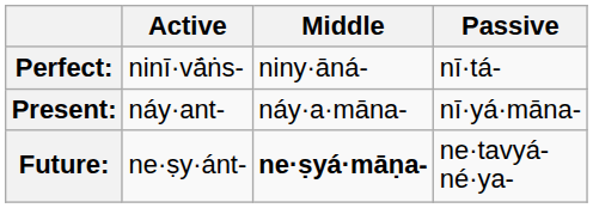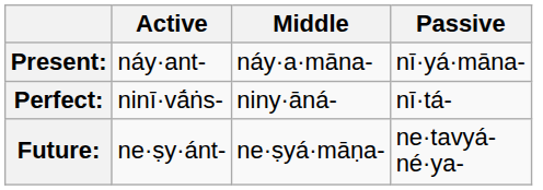 <table class="wikitable">
 <tr>
 <th></th>
 <th>Active</th>
 <th>Middle</th>
 <th>Passive</th>
 </tr>
 <tr>
+<th>Present:</th>
+<td>náy·ant-</td>
+<td>náy·a·māna-</td>
+<td>nī·yá·māna-</td>
+</tr>
+<tr>
 <th>Perfect:</th>
 <td>ninī·vā́ṅs-</td>
 <td>niny·āná-</td>
 <td>nī·tá-</td>
 </tr>
 <tr>
-<th>Present:</th>
-<td>náy·ant-</td>
-<td>náy·a·māna-</td>
-<td>nī·yá·māna-</td>
-</tr>
-<tr>
 <th>Future:</th>
 <td>ne·ṣy·ánt-</td>
-<td><strong>ne·ṣyá·māṇa-</strong></td>
+<td>ne·ṣyá·māṇa-</td>
 <td>ne·tavyá- <br> né·ya-</td>
 </tr>
 </table>
